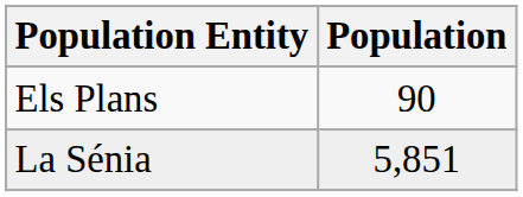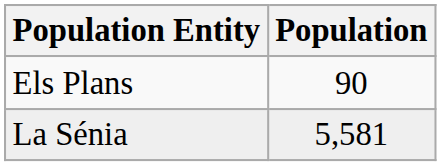 <table class = "wikitable">
 <tr>
 <th>Population Entity</th>
 <th>Population</th>
 </tr>
 <tr ---->
 <td>Els Plans</td>
 <td align=center>90</td>
 </tr>
 <tr bgcolor="#EFEFEF">
 <td>La Sénia</td>
-<td align=center>5,851</td>
+<td align=center>5,581</td>
 </tr>
 </table>
